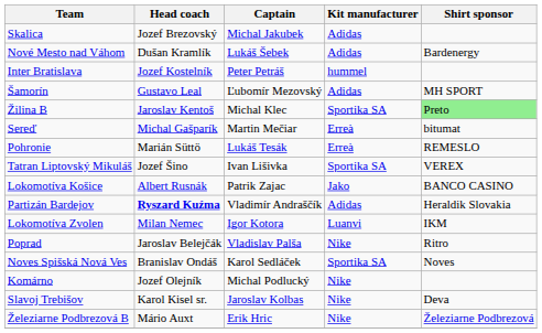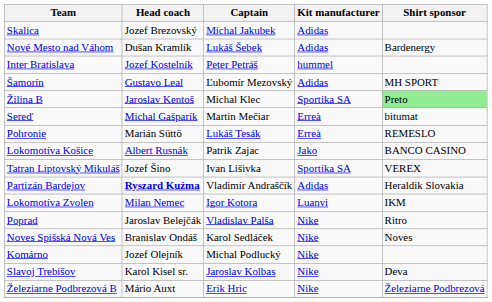 <table class="wikitable sortable">
 <tr>
 <th>Team</th>
 <th>Head coach</th>
 <th>Captain</th>
 <th>Kit manufacturer</th>
 <th>Shirt sponsor</th>
 </tr>
 <tr>
 <td><a href='#'>Skalica</a></td>
 <td> Jozef Brezovský</td>
 <td> <a href='#'>Michal Jakubek</a></td>
 <td><a href='#'>Adidas</a></td>
 <td></td>
 </tr>
 <tr>
 <td><a href='#'>Nové Mesto nad Váhom</a></td>
 <td> Dušan Kramlík</td>
 <td> <a href='#'>Lukáš Šebek</a></td>
 <td><a href='#'>Adidas</a></td>
 <td>Bardenergy</td>
 </tr>
 <tr>
 <td><a href='#'>Inter Bratislava</a></td>
 <td> <a href='#'>Jozef Kostelník</a></td>
 <td>  <a href='#'>Peter Petráš</a></td>
 <td><a href='#'>hummel</a></td>
 <td></td>
 </tr>
 <tr>
 <td><a href='#'>Šamorín</a></td>
 <td> <a href='#'>Gustavo Leal</a></td>
 <td> Ľubomír Mezovský</td>
 <td><a href='#'>Adidas</a></td>
 <td>MH SPORT</td>
 </tr>
 <tr>
 <td><a href='#'>Žilina B</a></td>
 <td> <a href='#'>Jaroslav Kentoš</a></td>
 <td> Michal Klec</td>
 <td><a href='#'>Sportika SA</a></td>
 <td style="background: lightgreen;">Preto</td>
 </tr>
 <tr>
 <td><a href='#'>Sereď</a></td>
 <td> <a href='#'>Michal Gašparík</a></td>
 <td> Martin Mečiar</td>
 <td><a href='#'>Erreà</a></td>
 <td>bitumat</td>
 </tr>
 <tr>
 <td><a href='#'>Pohronie</a></td>
 <td> Marián Süttö</td>
 <td>  <a href='#'>Lukáš Tesák</a></td>
 <td><a href='#'>Erreà</a></td>
 <td>REMESLO</td>
 </tr>
 <tr>
+<td><a href='#'>Lokomotíva Košice</a></td>
+<td> <a href='#'>Albert Rusnák</a></td>
+<td> Patrik Zajac</td>
+<td><a href='#'>Jako</a></td>
+<td>BANCO CASINO</td>
+</tr>
+<tr>
 <td><a href='#'>Tatran Liptovský Mikuláš</a></td>
 <td> Jozef Šino</td>
 <td> Ivan Lišivka</td>
 <td><a href='#'>Sportika SA</a></td>
 <td>VEREX</td>
-</tr>
-<tr>
-<td><a href='#'>Lokomotíva Košice</a></td>
-<td> <a href='#'>Albert Rusnák</a></td>
-<td> Patrik Zajac</td>
-<td><a href='#'>Jako</a></td>
-<td>BANCO CASINO</td>
 </tr>
 <tr>
 <td><a href='#'>Partizán Bardejov</a></td>
 <td><strong> <a href='#'>Ryszard Kuźma</a></strong></td>
 <td> Vladimír Andraščík</td>
 <td><a href='#'>Adidas</a></td>
 <td>Heraldik Slovakia</td>
 </tr>
 <tr>
 <td><a href='#'>Lokomotíva Zvolen</a></td>
 <td> <a href='#'>Milan Nemec</a></td>
 <td> <a href='#'>Igor Kotora</a></td>
 <td><a href='#'>Luanvi</a></td>
 <td>IKM</td>
 </tr>
 <tr>
 <td><a href='#'>Poprad</a></td>
 <td> Jaroslav Belejčák</td>
 <td> <a href='#'>Vladislav Palša</a></td>
 <td><a href='#'>Nike</a></td>
 <td>Ritro</td>
 </tr>
 <tr>
 <td><a href='#'>Noves Spišská Nová Ves</a></td>
 <td> Branislav Ondáš</td>
 <td> Karol Sedláček</td>
-<td><a href='#'>Sportika SA</a></td>
+<td><a href='#'>Nike</a></td>
 <td>Noves</td>
 </tr>
 <tr>
 <td><a href='#'>Komárno</a></td>
 <td> Jozef Olejník</td>
 <td> Michal Podlucký</td>
 <td><a href='#'>Nike</a></td>
 <td></td>
 </tr>
 <tr>
 <td><a href='#'>Slavoj Trebišov</a></td>
 <td> Karol Kisel sr.</td>
 <td>  <a href='#'>Jaroslav Kolbas</a></td>
 <td><a href='#'>Nike</a></td>
 <td>Deva</td>
 </tr>
 <tr>
 <td><a href='#'>Železiarne Podbrezová B</a></td>
 <td> Mário Auxt</td>
 <td>  <a href='#'>Erik Hric</a></td>
 <td><a href='#'>Nike</a></td>
 <td><a href='#'>Železiarne Podbrezová</a></td>
 </tr>
 <tr>
 </tr>
 </table>
